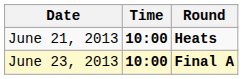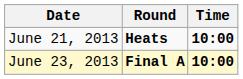 <table class="wikitable">
 <tr>
 <th>Date</th>
+<th>Round</th>
 <th>Time</th>
-<th>Round</th>
 </tr>
 <tr>
 <td>June 21, 2013</td>
+<td><strong>Heats</strong></td>
 <td><strong>10:00</strong></td>
-<td><strong>Heats</strong></td>
 </tr>
 <tr style=background:lemonchiffon>
 <td>June 23, 2013</td>
+<td><strong>Final A</strong></td>
 <td><strong>10:00</strong></td>
-<td><strong>Final A</strong></td>
 </tr>
 </table>
